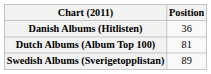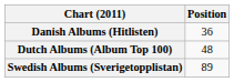 <table class="wikitable sortable plainrowheaders" style="text-align:center">
 <tr>
 <th scope="col">Chart (2011)</th>
 <th scope="col">Position</th>
 </tr>
 <tr>
 <th scope="row">Danish Albums (Hitlisten)</th>
 <td>36</td>
 </tr>
 <tr>
 <th scope="row">Dutch Albums (Album Top 100)</th>
-<td>81</td>
+<td>48</td>
 </tr>
 <tr>
 <th scope="row">Swedish Albums (Sverigetopplistan)</th>
 <td>89</td>
 </tr>
 </table>
